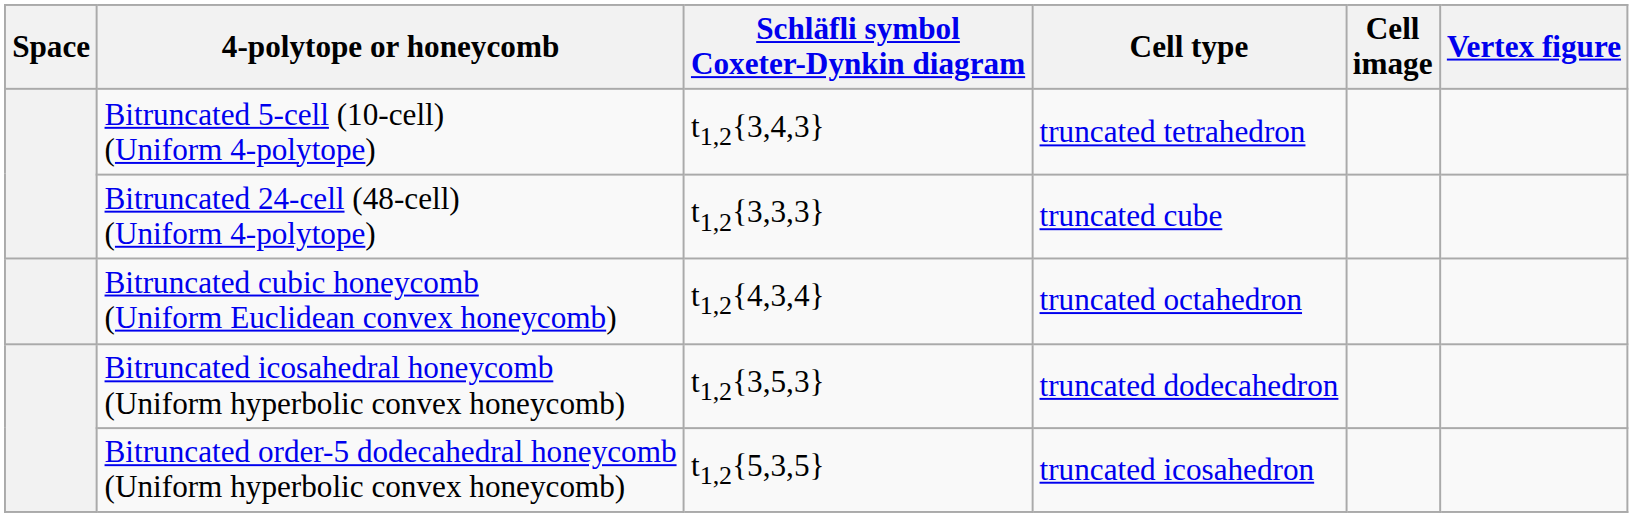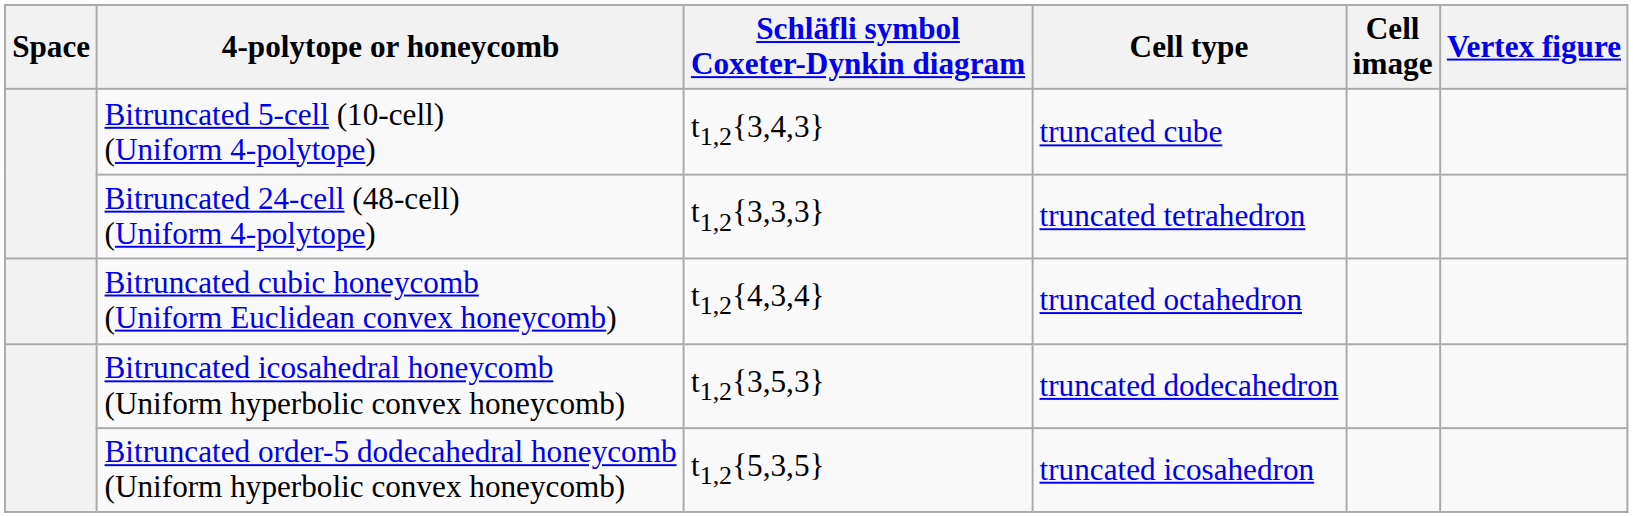 <table class="wikitable">
 <tr>
 <th>Space</th>
 <th>4-polytope or honeycomb</th>
 <th><a href='#'>Schläfli symbol</a><br><a href='#'>Coxeter-Dynkin diagram</a></th>
 <th>Cell type</th>
 <th>Cell<br>image</th>
 <th><a href='#'>Vertex figure</a></th>
 </tr>
 <tr>
 <th rowspan=2></th>
 <td><a href='#'>Bitruncated 5-cell</a> (10-cell)<br>(<a href='#'>Uniform 4-polytope</a>)</td>
 <td>t<sub>1,2</sub>{3,4,3}<br></td>
-<td><a href='#'>truncated tetrahedron</a></td>
+<td><a href='#'>truncated cube</a></td>
 <td></td>
 <td></td>
 </tr>
 <tr>
 <td><a href='#'>Bitruncated 24-cell</a> (48-cell)<br>(<a href='#'>Uniform 4-polytope</a>)</td>
 <td>t<sub>1,2</sub>{3,3,3}<br></td>
-<td><a href='#'>truncated cube</a></td>
+<td><a href='#'>truncated tetrahedron</a></td>
 <td></td>
 <td></td>
 </tr>
 <tr>
 <th></th>
 <td><a href='#'>Bitruncated cubic honeycomb</a><br>(<a href='#'>Uniform Euclidean convex honeycomb</a>)</td>
 <td>t<sub>1,2</sub>{4,3,4}<br></td>
 <td><a href='#'>truncated octahedron</a></td>
 <td></td>
 <td></td>
 </tr>
 <tr>
 <th rowspan=2></th>
 <td><a href='#'>Bitruncated icosahedral honeycomb</a><br>(Uniform hyperbolic convex honeycomb)</td>
 <td>t<sub>1,2</sub>{3,5,3}<br></td>
 <td><a href='#'>truncated dodecahedron</a></td>
 <td></td>
 <td></td>
 </tr>
 <tr>
 <td><a href='#'>Bitruncated order-5 dodecahedral honeycomb</a><br>(Uniform hyperbolic convex honeycomb)</td>
 <td>t<sub>1,2</sub>{5,3,5}<br></td>
 <td><a href='#'>truncated icosahedron</a></td>
 <td></td>
 <td></td>
 </tr>
 </table>
